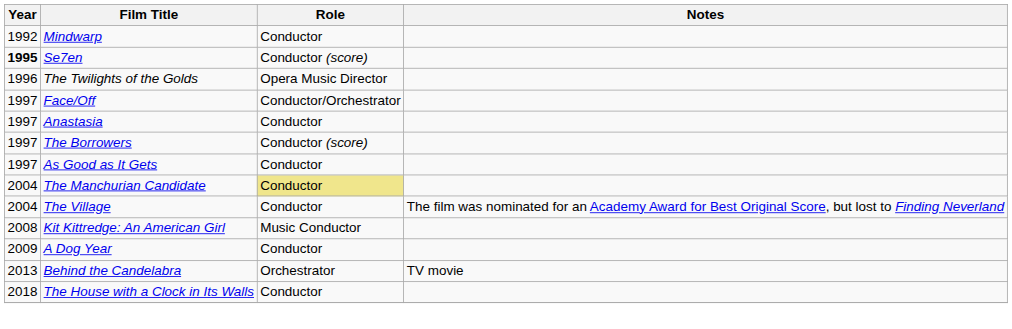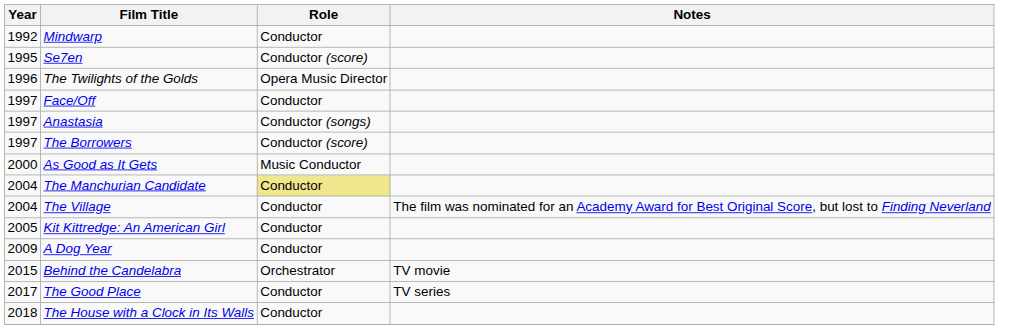 <table class="wikitable sortable">
 <tr>
 <th>Year</th>
 <th>Film Title</th>
 <th>Role</th>
 <th>Notes</th>
 </tr>
 <tr>
 <td>1992</td>
 <td><em><a href='#'>Mindwarp</a></em></td>
 <td>Conductor</td>
 <td></td>
 </tr>
 <tr>
-<td><strong>1995</strong></td>
+<td>1995</td>
 <td><em><a href='#'>Se7en</a></em></td>
 <td>Conductor <em>(score)</em></td>
 <td></td>
 </tr>
 <tr>
 <td>1996</td>
 <td><em>The Twilights of the Golds</em></td>
 <td>Opera Music Director</td>
 <td></td>
 </tr>
 <tr>
 <td>1997</td>
 <td><em><a href='#'>Face/Off</a></em></td>
-<td>Conductor/Orchestrator</td>
+<td>Conductor</td>
 <td></td>
 </tr>
 <tr>
 <td>1997</td>
 <td><em><a href='#'>Anastasia</a></em></td>
-<td>Conductor</td>
+<td>Conductor <em>(songs)</em></td>
 <td></td>
 </tr>
 <tr>
 <td>1997</td>
 <td><em><a href='#'>The Borrowers</a></em></td>
 <td>Conductor <em>(score)</em></td>
 <td></td>
 </tr>
 <tr>
-<td>1997</td>
+<td>2000</td>
 <td><em><a href='#'>As Good as It Gets</a></em></td>
-<td>Conductor</td>
+<td>Music Conductor</td>
 <td></td>
 </tr>
 <tr>
 <td>2004</td>
 <td><em><a href='#'>The Manchurian Candidate</a></em></td>
 <td style="background: khaki;">Conductor</td>
 <td></td>
 </tr>
 <tr>
 <td>2004</td>
 <td><em><a href='#'>The Village</a></em></td>
 <td>Conductor</td>
 <td>The film was nominated for an <a href='#'>Academy Award for Best Original Score</a>, but lost to <em><a href='#'>Finding Neverland</a></em></td>
 </tr>
 <tr>
-<td>2008</td>
+<td>2005</td>
 <td><em><a href='#'>Kit Kittredge: An American Girl</a></em></td>
-<td>Music Conductor</td>
+<td>Conductor</td>
 <td></td>
 </tr>
 <tr>
 <td>2009</td>
 <td><em><a href='#'>A Dog Year</a></em></td>
 <td>Conductor</td>
 <td></td>
 </tr>
 <tr>
-<td>2013</td>
+<td>2015</td>
 <td><em><a href='#'>Behind the Candelabra</a></em></td>
 <td>Orchestrator</td>
 <td>TV movie</td>
+</tr>
+<tr>
+<td>2017</td>
+<td><em><a href='#'>The Good Place</a></em></td>
+<td>Conductor</td>
+<td>TV series</td>
 </tr>
 <tr>
 <td>2018</td>
 <td><em><a href='#'>The House with a Clock in Its Walls</a></em></td>
 <td>Conductor</td>
 <td></td>
 </tr>
 <tr>
 </tr>
 </table>
